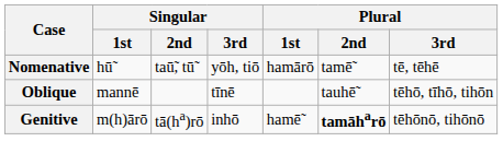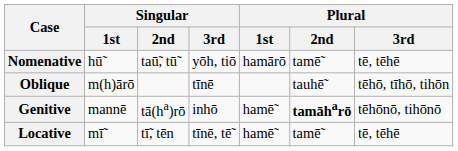 <table class="wikitable">
 <tr>
 <th rowspan="2">Case</th>
 <th colspan="3">Singular</th>
 <th colspan="3">Plural</th>
 </tr>
 <tr>
 <th>1st</th>
 <th>2nd</th>
 <th>3rd</th>
 <th>1st</th>
 <th>2nd</th>
 <th>3rd</th>
 </tr>
 <tr>
 <th>Nomenative</th>
 <td>hū̃</td>
 <td>taū̃, tū̃</td>
 <td>yōh, tiō</td>
 <td>hamārō</td>
 <td>tamē̃</td>
 <td>tē, tēhē</td>
 </tr>
 <tr>
 <th>Oblique</th>
-<td>mannē</td>
+<td>m(h)ārō</td>
 <td></td>
 <td>tīnē</td>
 <td></td>
 <td>tauhē̃</td>
 <td>tēhō, tīhō, tihōn</td>
 </tr>
 <tr>
 <th>Genitive</th>
-<td>m(h)ārō</td>
+<td>mannē</td>
 <td>tā(h<sup>a</sup>)rō</td>
 <td>inhō</td>
 <td>hamē̃</td>
 <td><strong>tamāh<sup>a</sup>rō</strong></td>
 <td>tēhōnō, tihōnō</td>
 </tr>
+<tr>
+<th>Locative</th>
+<td>mī̃</td>
+<td>tī̃, tēn</td>
+<td>tīnē, tē̃</td>
+<td>hamē̃</td>
+<td>tamē̃</td>
+<td>tē, tēhē</td>
+</tr>
 </table>
